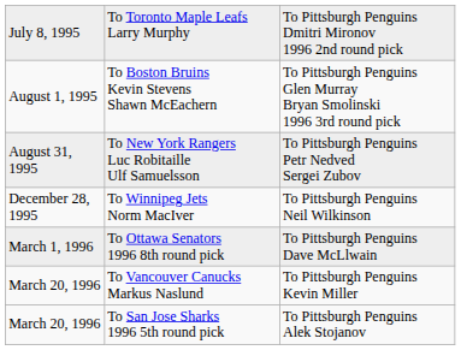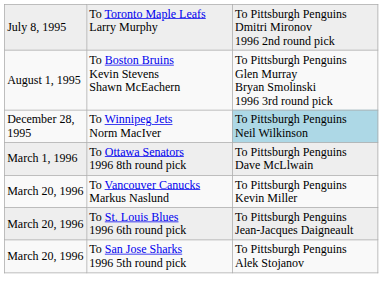 <table class="wikitable" style="border:1px solid #999999; width:80%;">
 <tr bgcolor="eeeeee">
 <td style="width:22%;">July 8, 1995</td>
 <td style="width:39%;" valign="top">To <a href='#'>Toronto Maple Leafs</a><br>Larry Murphy</td>
 <td style="width:39%;" valign="top">To Pittsburgh Penguins<br>Dmitri Mironov<br>1996 2nd round pick</td>
 </tr>
 <tr>
 <td style="width:22%;">August 1, 1995</td>
 <td style="width:39%;" valign="top">To <a href='#'>Boston Bruins</a><br>Kevin Stevens<br>Shawn McEachern</td>
 <td style="width:39%;" valign="top">To Pittsburgh Penguins<br>Glen Murray<br>Bryan Smolinski<br>1996 3rd round pick</td>
 </tr>
-<tr bgcolor="eeeeee">
-<td style="width:22%;">August 31, 1995</td>
-<td style="width:39%;" valign="top">To <a href='#'>New York Rangers</a><br>Luc Robitaille<br>Ulf Samuelsson</td>
-<td style="width:39%;" valign="top">To Pittsburgh Penguins<br>Petr Nedved<br>Sergei Zubov</td>
-</tr>
 <tr>
 <td style="width:22%;">December 28, 1995</td>
 <td style="width:39%;" valign="top">To <a href='#'>Winnipeg Jets</a><br>Norm MacIver</td>
-<td style="width:39%;" valign="top">To Pittsburgh Penguins<br>Neil Wilkinson</td>
+<td style="background: lightblue; width:39%;" valign="top">To Pittsburgh Penguins<br>Neil Wilkinson</td>
 </tr>
 <tr bgcolor="eeeeee">
 <td style="width:22%;">March 1, 1996</td>
 <td style="width:39%;" valign="top">To <a href='#'>Ottawa Senators</a><br>1996 8th round pick</td>
 <td style="width:39%;" valign="top">To Pittsburgh Penguins<br>Dave McLlwain</td>
 </tr>
 <tr>
 <td style="width:22%;">March 20, 1996</td>
 <td style="width:39%;" valign="top">To <a href='#'>Vancouver Canucks</a><br>Markus Naslund</td>
 <td style="width:39%;" valign="top">To Pittsburgh Penguins<br>Kevin Miller</td>
 </tr>
+<tr bgcolor="eeeeee">
+<td style="width:22%;">March 20, 1996</td>
+<td style="width:39%;" valign="top">To <a href='#'>St. Louis Blues</a><br>1996 6th round pick</td>
+<td style="width:39%;" valign="top">To Pittsburgh Penguins<br>Jean-Jacques Daigneault</td>
+</tr>
 <tr>
 <td style="width:22%;">March 20, 1996</td>
 <td style="width:39%;" valign="top">To <a href='#'>San Jose Sharks</a><br>1996 5th round pick</td>
 <td style="width:39%;" valign="top">To Pittsburgh Penguins<br>Alek Stojanov</td>
 </tr>
 </table>
